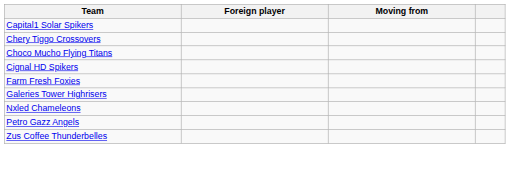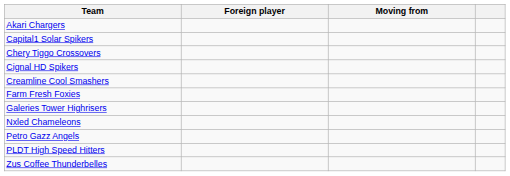 <table class="wikitable sortable" style="width:65%; font-size:90%; text-align:left; white-space:nowrap">
 <tr>
 <th width=30%>Team</th>
 <th width=25%>Foreign player</th>
 <th width=25%>Moving from</th>
 <th width=5% class="unsortable"></th>
+</tr>
+<tr>
+<td><a href='#'>Akari Chargers</a></td>
+<td></td>
+<td></td>
+<td style="text-align:center"></td>
 </tr>
 <tr>
 <td><a href='#'>Capital1 Solar Spikers</a></td>
 <td></td>
 <td></td>
 <td style="text-align:center"></td>
 </tr>
 <tr>
 <td><a href='#'>Chery Tiggo Crossovers</a></td>
 <td></td>
 <td></td>
 <td style="text-align:center"></td>
 </tr>
 <tr>
-<td><a href='#'>Choco Mucho Flying Titans</a></td>
+<td><a href='#'>Cignal HD Spikers</a></td>
 <td></td>
 <td></td>
 <td style="text-align:center"></td>
 </tr>
 <tr>
-<td><a href='#'>Cignal HD Spikers</a></td>
+<td><a href='#'>Creamline Cool Smashers</a></td>
 <td></td>
 <td></td>
 <td style="text-align:center"></td>
 </tr>
 <tr>
 <td><a href='#'>Farm Fresh Foxies</a></td>
 <td></td>
 <td></td>
 <td style="text-align:center"></td>
 </tr>
 <tr>
 <td><a href='#'>Galeries Tower Highrisers</a></td>
 <td></td>
 <td></td>
 <td style="text-align:center"></td>
 </tr>
 <tr>
 <td><a href='#'>Nxled Chameleons</a></td>
 <td></td>
 <td></td>
 <td style="text-align:center"></td>
 </tr>
 <tr>
 <td><a href='#'>Petro Gazz Angels</a></td>
 <td></td>
 <td></td>
 <td style="text-align:center"></td>
 </tr>
 <tr>
+<td><a href='#'>PLDT High Speed Hitters</a></td>
+<td></td>
+<td></td>
+<td style="text-align:center"></td>
+</tr>
+<tr>
 <td><a href='#'>Zus Coffee Thunderbelles</a></td>
 <td></td>
 <td></td>
 <td style="text-align:center"></td>
 </tr>
 </table>
